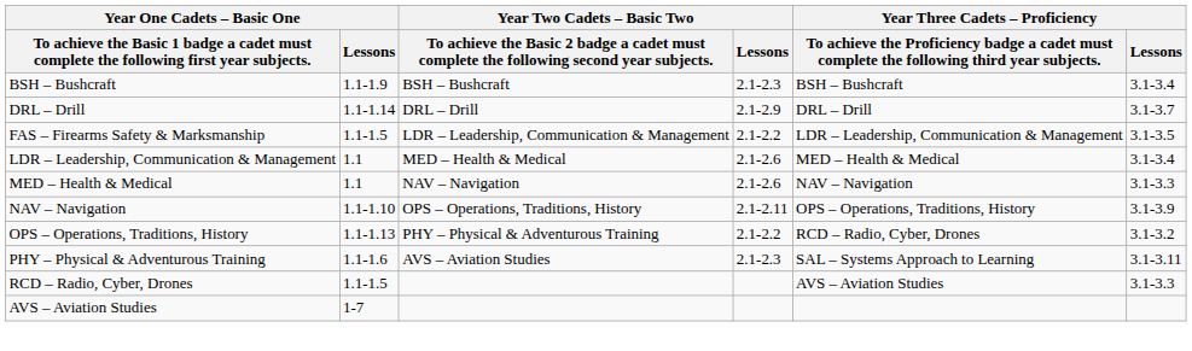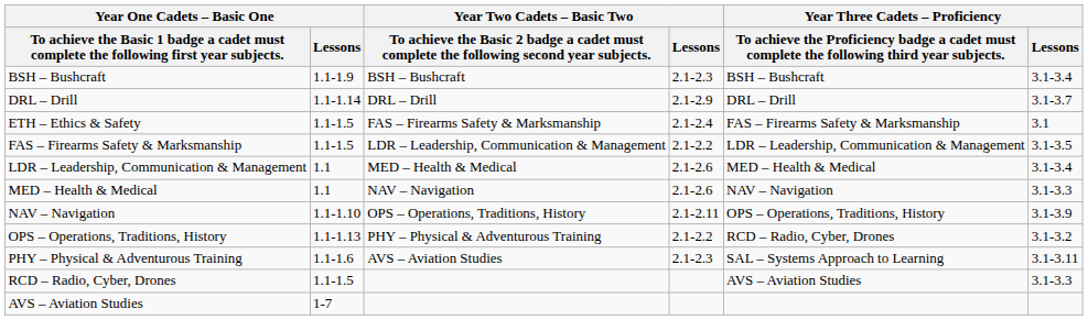 <table class="wikitable">
 <tr>
 <th colspan="2">Year One Cadets – Basic One</th>
 <th colspan="2">Year Two Cadets – Basic Two</th>
 <th colspan="2">Year Three Cadets – Proficiency</th>
 </tr>
 <tr>
 <th>To achieve the Basic 1 badge a cadet must<br>complete the following first year subjects.</th>
 <th>Lessons</th>
 <th>To achieve the Basic 2 badge a cadet must<br>complete the following second year subjects.</th>
 <th>Lessons</th>
 <th>To achieve the Proficiency badge a cadet must<br>complete the following third year subjects.</th>
 <th>Lessons</th>
 </tr>
 <tr>
 <td>BSH – Bushcraft</td>
 <td>1.1-1.9</td>
 <td>BSH – Bushcraft</td>
 <td>2.1-2.3</td>
 <td>BSH – Bushcraft</td>
 <td>3.1-3.4</td>
 </tr>
 <tr>
 <td>DRL – Drill</td>
 <td>1.1-1.14</td>
 <td>DRL – Drill</td>
 <td>2.1-2.9</td>
 <td>DRL – Drill</td>
 <td>3.1-3.7</td>
+</tr>
+<tr>
+<td>ETH – Ethics & Safety</td>
+<td>1.1-1.5</td>
+<td>FAS – Firearms Safety & Marksmanship</td>
+<td>2.1-2.4</td>
+<td>FAS – Firearms Safety & Marksmanship</td>
+<td>3.1</td>
 </tr>
 <tr>
 <td>FAS – Firearms Safety & Marksmanship</td>
 <td>1.1-1.5</td>
 <td>LDR – Leadership, Communication & Management</td>
 <td>2.1-2.2</td>
 <td>LDR – Leadership, Communication & Management</td>
 <td>3.1-3.5</td>
 </tr>
 <tr>
 <td>LDR – Leadership, Communication & Management</td>
 <td>1.1</td>
 <td>MED – Health & Medical</td>
 <td>2.1-2.6</td>
 <td>MED – Health & Medical</td>
 <td>3.1-3.4</td>
 </tr>
 <tr>
 <td>MED – Health & Medical</td>
 <td>1.1</td>
 <td>NAV – Navigation</td>
 <td>2.1-2.6</td>
 <td>NAV – Navigation</td>
 <td>3.1-3.3</td>
 </tr>
 <tr>
 <td>NAV – Navigation</td>
 <td>1.1-1.10</td>
 <td>OPS – Operations, Traditions, History</td>
 <td>2.1-2.11</td>
 <td>OPS – Operations, Traditions, History</td>
 <td>3.1-3.9</td>
 </tr>
 <tr>
 <td>OPS – Operations, Traditions, History</td>
 <td>1.1-1.13</td>
 <td>PHY – Physical & Adventurous Training</td>
 <td>2.1-2.2</td>
 <td>RCD – Radio, Cyber, Drones</td>
 <td>3.1-3.2</td>
 </tr>
 <tr>
 <td>PHY – Physical & Adventurous Training</td>
 <td>1.1-1.6</td>
 <td>AVS – Aviation Studies</td>
 <td>2.1-2.3</td>
 <td>SAL – Systems Approach to Learning</td>
 <td>3.1-3.11</td>
 </tr>
 <tr>
 <td>RCD – Radio, Cyber, Drones</td>
 <td>1.1-1.5</td>
 <td></td>
 <td></td>
 <td>AVS – Aviation Studies</td>
 <td>3.1-3.3</td>
 </tr>
 <tr>
 <td>AVS – Aviation Studies</td>
 <td>1-7</td>
 <td></td>
 <td></td>
 <td></td>
 <td></td>
 </tr>
 </table>
